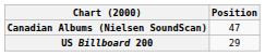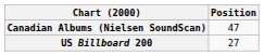 <table class="wikitable plainrowheaders" style="text-align:center">
 <tr>
 <th>Chart (2000)</th>
 <th>Position</th>
 </tr>
 <tr>
 <th scope="row">Canadian Albums (Nielsen SoundScan)</th>
 <td>47</td>
 </tr>
 <tr>
 <th scope="row">US <em>Billboard</em> 200</th>
-<td>29</td>
+<td>27</td>
 </tr>
 </table>
